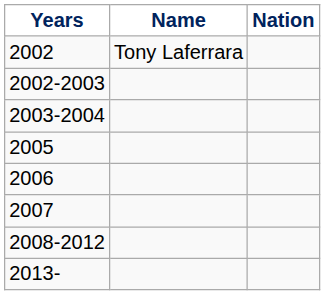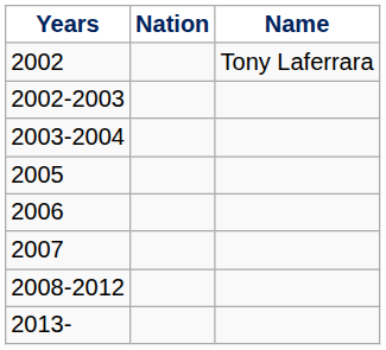 <table class="wikitable sortable">
 <tr>
 <th style="background:white; color:#00235d;" scope="col">Years</th>
+<th style="background:white; color:#00235d;" scope="col">Nation</th>
 <th style="background:white; color:#00235d;" scope="col">Name</th>
-<th style="background:white; color:#00235d;" scope="col">Nation</th>
 </tr>
 <tr>
 <td>2002</td>
+<td></td>
 <td>Tony Laferrara</td>
-<td></td>
 </tr>
 <tr>
 <td>2002-2003</td>
 <td></td>
 <td></td>
 </tr>
 <tr>
 <td>2003-2004</td>
 <td></td>
 <td></td>
 </tr>
 <tr>
 <td>2005</td>
 <td></td>
 <td></td>
 </tr>
 <tr>
 <td>2006</td>
 <td></td>
 <td></td>
 </tr>
 <tr>
 <td>2007</td>
 <td></td>
 <td></td>
 </tr>
 <tr>
 <td>2008-2012</td>
 <td></td>
 <td></td>
 </tr>
 <tr>
 <td>2013-</td>
 <td></td>
 <td></td>
 </tr>
 </table>
